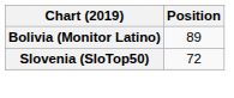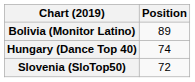 <table class="wikitable sortable plainrowheaders" style="text-align:center">
 <tr>
 <th scope="col">Chart (2019)</th>
 <th scope="col">Position</th>
 </tr>
 <tr>
 <th scope="row">Bolivia (Monitor Latino)</th>
 <td>89</td>
 </tr>
 <tr>
+<th scope="row">Hungary (Dance Top 40)</th>
+<td>74</td>
+</tr>
+<tr>
 <th scope="row">Slovenia (SloTop50)</th>
 <td>72</td>
 </tr>
 </table>
